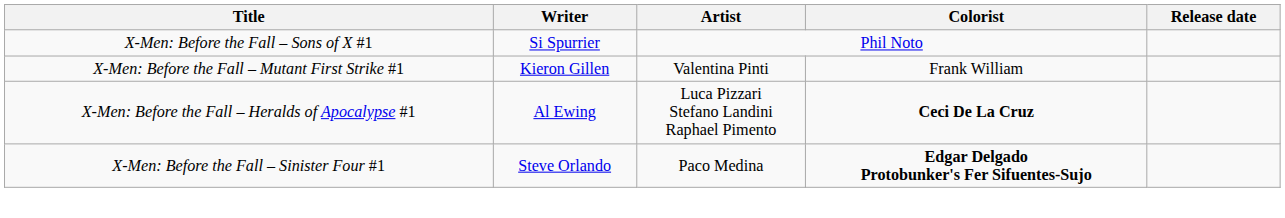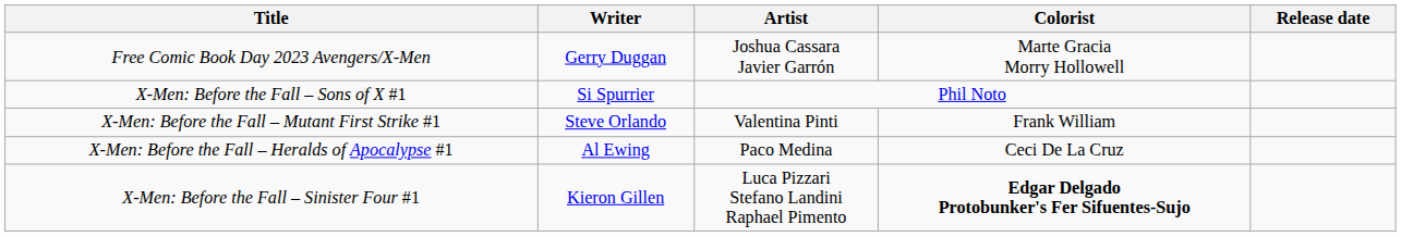 <table class="wikitable" style="text-align:center; width:100%">
 <tr>
 <th scope="col">Title</th>
 <th scope="col">Writer</th>
 <th scope="col">Artist</th>
 <th scope="col">Colorist</th>
 <th scope="col">Release date</th>
 </tr>
 <tr>
+<td><em>Free Comic Book Day 2023 Avengers/X-Men</em></td>
+<td><a href='#'>Gerry Duggan</a></td>
+<td>Joshua Cassara<br>Javier Garrón</td>
+<td>Marte Gracia<br>Morry Hollowell</td>
+<td></td>
+</tr>
+<tr>
 <td><em>X-Men: Before the Fall – Sons of X</em> #1</td>
 <td><a href='#'>Si Spurrier</a></td>
 <td colspan="2"><a href='#'>Phil Noto</a></td>
 <td></td>
 </tr>
 <tr>
 <td><em>X-Men: Before the Fall – Mutant First Strike</em> #1</td>
-<td><a href='#'>Kieron Gillen</a></td>
+<td><a href='#'>Steve Orlando</a></td>
 <td>Valentina Pinti</td>
 <td>Frank William</td>
 <td></td>
 </tr>
 <tr>
 <td><em>X-Men: Before the Fall – Heralds of <a href='#'>Apocalypse</a></em> #1</td>
 <td><a href='#'>Al Ewing</a></td>
-<td>Luca Pizzari<br>Stefano Landini<br>Raphael Pimento</td>
-<td><strong>Ceci De La Cruz</strong></td>
+<td>Paco Medina</td>
+<td>Ceci De La Cruz</td>
 <td></td>
 </tr>
 <tr>
 <td><em>X-Men: Before the Fall – Sinister Four</em> #1</td>
-<td><a href='#'>Steve Orlando</a></td>
-<td>Paco Medina</td>
+<td><a href='#'>Kieron Gillen</a></td>
+<td>Luca Pizzari<br>Stefano Landini<br>Raphael Pimento</td>
 <td><strong>Edgar Delgado<br>Protobunker's Fer Sifuentes-Sujo</strong></td>
 <td></td>
 </tr>
 </table>
